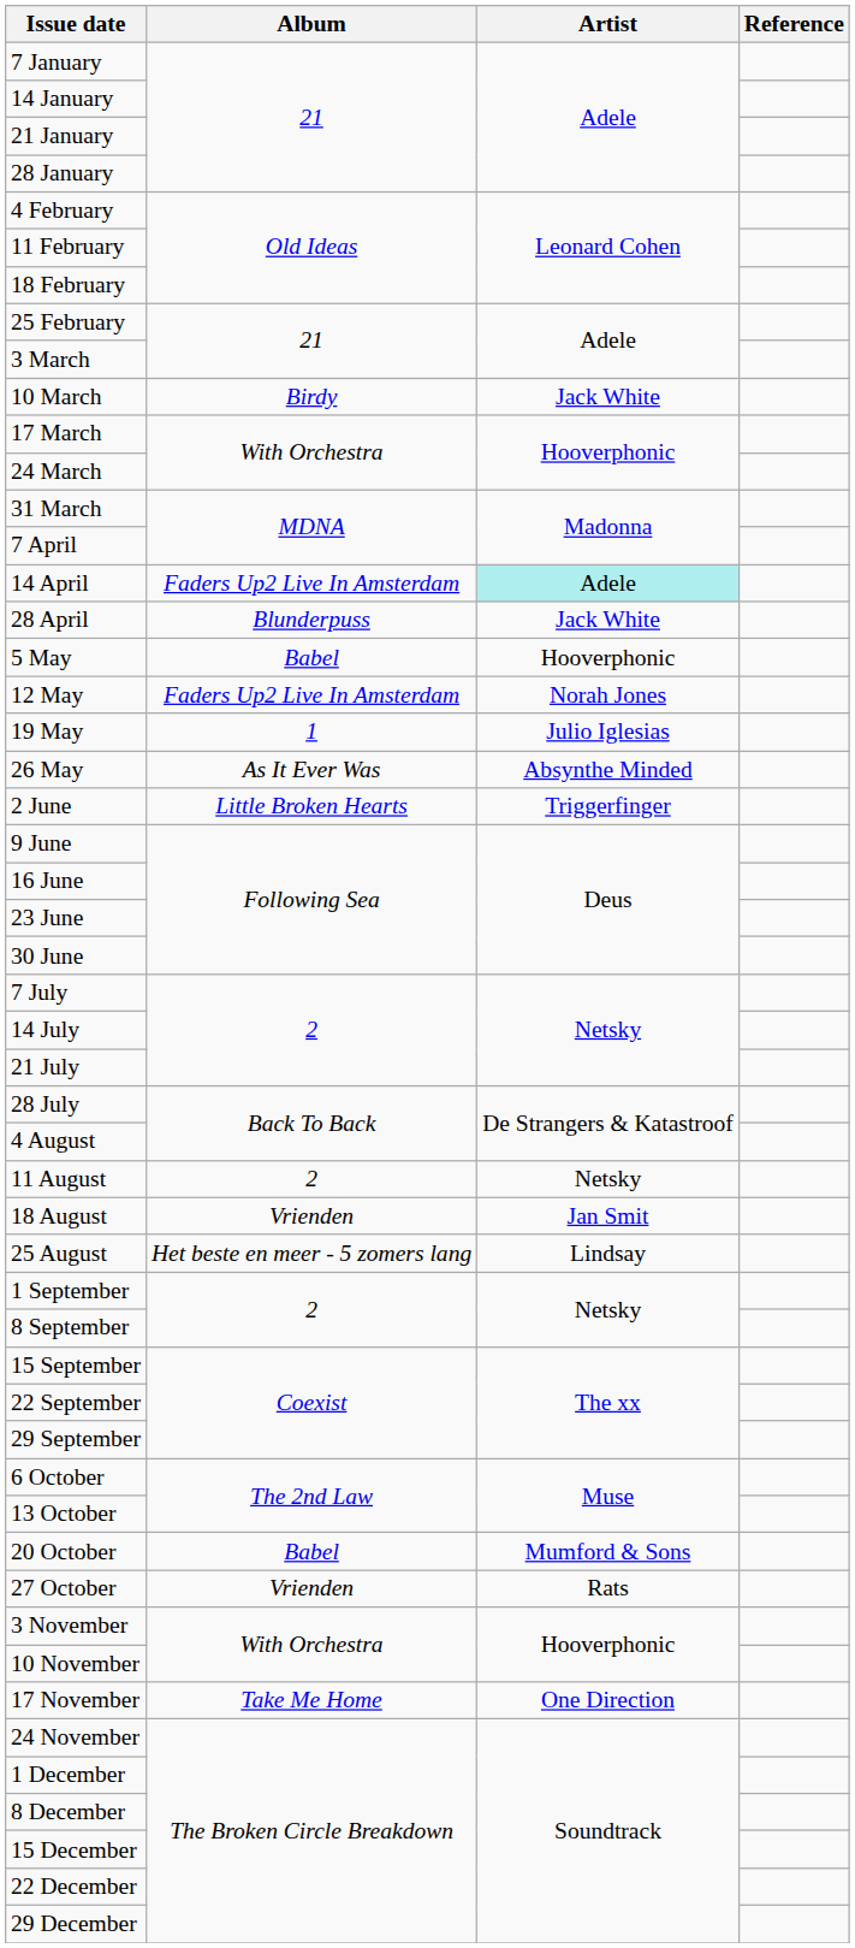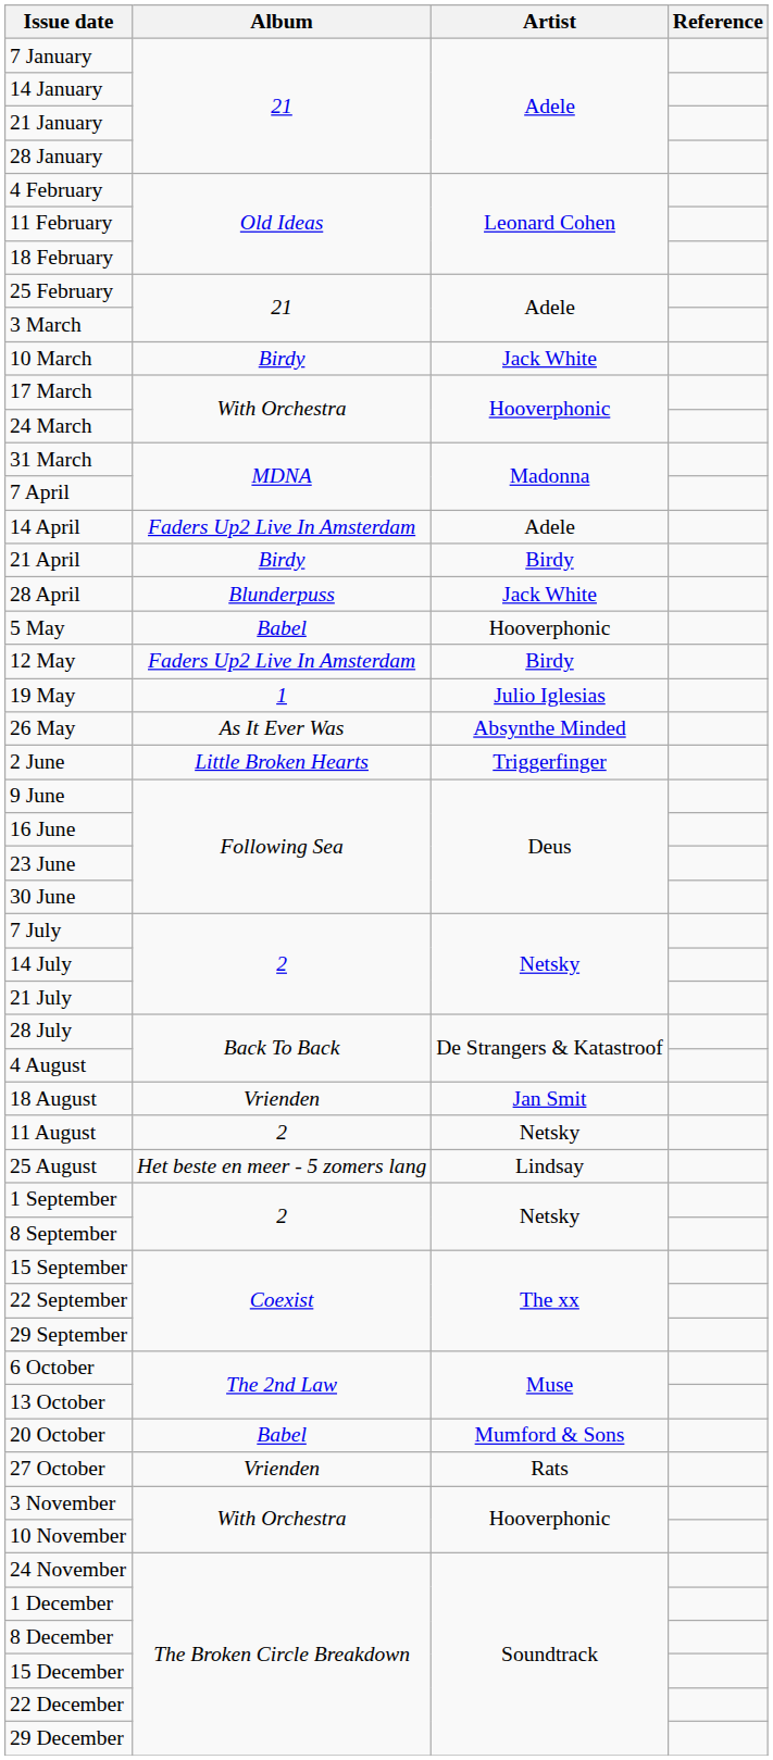 <table class="wikitable">
 <tr>
 <th>Issue date</th>
 <th>Album</th>
 <th>Artist</th>
 <th>Reference</th>
 </tr>
 <tr>
 <td>7 January</td>
 <td align="center" rowspan="4"><em><a href='#'>21</a></em></td>
 <td align="center" rowspan="4"><a href='#'>Adele</a></td>
 <td align="center"></td>
 </tr>
 <tr>
 <td>14 January</td>
 <td align="center"></td>
 </tr>
 <tr>
 <td>21 January</td>
 <td align="center"></td>
 </tr>
 <tr>
 <td>28 January</td>
 <td align="center"></td>
 </tr>
 <tr>
 <td>4 February</td>
 <td align="center" rowspan="3"><em><a href='#'>Old Ideas</a></em></td>
 <td align="center" rowspan="3"><a href='#'>Leonard Cohen</a></td>
 <td align="center"></td>
 </tr>
 <tr>
 <td>11 February</td>
 <td align="center"></td>
 </tr>
 <tr>
 <td>18 February</td>
 <td align="center"></td>
 </tr>
 <tr>
 <td>25 February</td>
 <td align="center" rowspan=2><em>21</em></td>
 <td align="center" rowspan=2>Adele</td>
 <td align="center"></td>
 </tr>
 <tr>
 <td>3 March</td>
 <td align="center"></td>
 </tr>
 <tr>
 <td>10 March</td>
 <td align="center"><em><a href='#'>Birdy</a></em></td>
 <td align="center"><a href='#'>Jack White</a></td>
 <td align="center"></td>
 </tr>
 <tr>
 <td>17 March</td>
 <td align="center" rowspan=2><em>With Orchestra</em></td>
 <td align="center" rowspan=2><a href='#'>Hooverphonic</a></td>
 <td align="center"></td>
 </tr>
 <tr>
 <td>24 March</td>
 <td align="center"></td>
 </tr>
 <tr>
 <td>31 March</td>
 <td align="center" rowspan=2><em><a href='#'>MDNA</a></em></td>
 <td align="center" rowspan=2><a href='#'>Madonna</a></td>
 <td align="center"></td>
 </tr>
 <tr>
 <td>7 April</td>
 <td align="center"></td>
 </tr>
 <tr>
 <td>14 April</td>
 <td align="center"><em><a href='#'>Faders Up2 Live In Amsterdam</a></em></td>
-<td align="center" style="background: paleturquoise;">Adele</td>
+<td align="center">Adele</td>
+<td align="center"></td>
+</tr>
+<tr>
+<td>21 April</td>
+<td align="center"><em><a href='#'>Birdy</a></em></td>
+<td align="center"><a href='#'>Birdy</a></td>
 <td align="center"></td>
 </tr>
 <tr>
 <td>28 April</td>
 <td align="center"><em><a href='#'>Blunderpuss</a></em></td>
 <td align="center"><a href='#'>Jack White</a></td>
 <td align="center"></td>
 </tr>
 <tr>
 <td>5 May</td>
 <td align="center"><em><a href='#'>Babel</a></em></td>
 <td align="center">Hooverphonic</td>
 <td align="center"></td>
 </tr>
 <tr>
 <td>12 May</td>
 <td align="center"><em><a href='#'>Faders Up2 Live In Amsterdam</a></em></td>
-<td align="center"><a href='#'>Norah Jones</a></td>
+<td align="center"><a href='#'>Birdy</a></td>
 <td align="center"></td>
 </tr>
 <tr>
 <td>19 May</td>
 <td align="center"><em><a href='#'>1</a></em></td>
 <td align="center"><a href='#'>Julio Iglesias</a></td>
 <td align="center"></td>
 </tr>
 <tr>
 <td>26 May</td>
 <td align="center"><em>As It Ever Was</em></td>
 <td align="center"><a href='#'>Absynthe Minded</a></td>
 <td align="center"></td>
 </tr>
 <tr>
 <td>2 June</td>
 <td align="center"><em><a href='#'>Little Broken Hearts</a></em></td>
 <td align="center"><a href='#'>Triggerfinger</a></td>
 <td align="center"></td>
 </tr>
 <tr>
 <td>9 June</td>
 <td align="center" rowspan=4><em>Following Sea</em></td>
 <td align="center" rowspan=4>Deus</td>
 <td align="center"></td>
 </tr>
 <tr>
 <td>16 June</td>
 <td align="center"></td>
 </tr>
 <tr>
 <td>23 June</td>
 <td align="center"></td>
 </tr>
 <tr>
 <td>30 June</td>
 <td align="center"></td>
 </tr>
 <tr>
 <td>7 July</td>
 <td align="center" rowspan=3><em><a href='#'>2</a></em></td>
 <td align="center" rowspan=3><a href='#'>Netsky</a></td>
 <td align="center"></td>
 </tr>
 <tr>
 <td>14 July</td>
 <td align="center"></td>
 </tr>
 <tr>
 <td>21 July</td>
 <td align="center"></td>
 </tr>
 <tr>
 <td>28 July</td>
 <td align="center" rowspan=2><em>Back To Back</em></td>
 <td align="center" rowspan=2>De Strangers & Katastroof</td>
 <td align="center"></td>
 </tr>
 <tr>
 <td>4 August</td>
 <td align="center"></td>
 </tr>
 <tr>
+<td>18 August</td>
+<td align="center"><em>Vrienden</em></td>
+<td align="center"><a href='#'>Jan Smit</a></td>
+<td align="center"></td>
+</tr>
+<tr>
 <td>11 August</td>
 <td align="center"><em>2</em></td>
 <td align="center">Netsky</td>
-<td align="center"></td>
-</tr>
-<tr>
-<td>18 August</td>
-<td align="center"><em>Vrienden</em></td>
-<td align="center"><a href='#'>Jan Smit</a></td>
 <td align="center"></td>
 </tr>
 <tr>
 <td>25 August</td>
 <td align="center"><em>Het beste en meer - 5 zomers lang</em></td>
 <td align="center">Lindsay</td>
 <td align="center"></td>
 </tr>
 <tr>
 <td>1 September</td>
 <td align="center" rowspan=2><em>2</em></td>
 <td align="center" rowspan=2>Netsky</td>
 <td align="center"></td>
 </tr>
 <tr>
 <td>8 September</td>
 <td align="center"></td>
 </tr>
 <tr>
 <td>15 September</td>
 <td align="center" rowspan=3><em><a href='#'>Coexist</a></em></td>
 <td align="center" rowspan=3><a href='#'>The xx</a></td>
 <td align="center"></td>
 </tr>
 <tr>
 <td>22 September</td>
 <td align="center"></td>
 </tr>
 <tr>
 <td>29 September</td>
 <td align="center"></td>
 </tr>
 <tr>
 <td>6 October</td>
 <td align="center" rowspan=2><em><a href='#'>The 2nd Law</a></em></td>
 <td align="center" rowspan=2><a href='#'>Muse</a></td>
 <td align="center"></td>
 </tr>
 <tr>
 <td>13 October</td>
 <td align="center"></td>
 </tr>
 <tr>
 <td>20 October</td>
 <td align="center"><em><a href='#'>Babel</a></em></td>
 <td align="center"><a href='#'>Mumford & Sons</a></td>
 <td align="center"></td>
 </tr>
 <tr>
 <td>27 October</td>
 <td align="center"><em>Vrienden</em></td>
 <td align="center">Rats</td>
 <td align="center"></td>
 </tr>
 <tr>
 <td>3 November</td>
 <td align="center" rowspan=2><em>With Orchestra</em></td>
 <td align="center" rowspan=2>Hooverphonic</td>
 <td align="center"></td>
 </tr>
 <tr>
 <td>10 November</td>
 <td align="center"></td>
 </tr>
 <tr>
-<td>17 November</td>
-<td align="center"><em><a href='#'>Take Me Home</a></em></td>
-<td align="center"><a href='#'>One Direction</a></td>
-<td align="center"></td>
-</tr>
-<tr>
 <td>24 November</td>
 <td align="center" rowspan="6"><em>The Broken Circle Breakdown</em></td>
 <td align="center" rowspan="6">Soundtrack</td>
 <td align="center"></td>
 </tr>
 <tr>
 <td>1 December</td>
 <td align="center"></td>
 </tr>
 <tr>
 <td>8 December</td>
 <td align="center"></td>
 </tr>
 <tr>
 <td>15 December</td>
 <td align="center"></td>
 </tr>
 <tr>
 <td>22 December</td>
 <td align="center"></td>
 </tr>
 <tr>
 <td>29 December</td>
 <td align="center"></td>
 </tr>
 </table>
